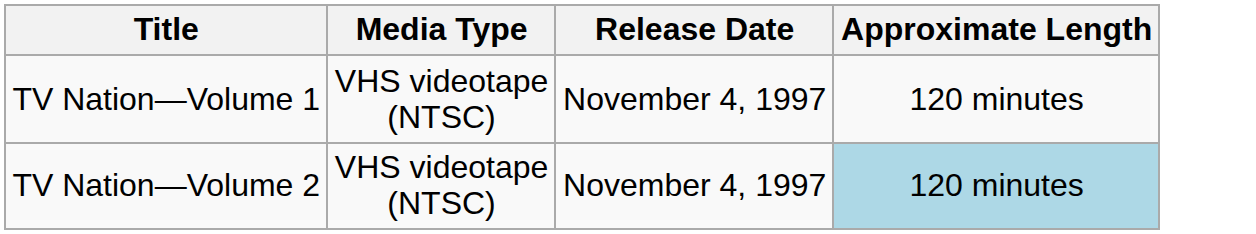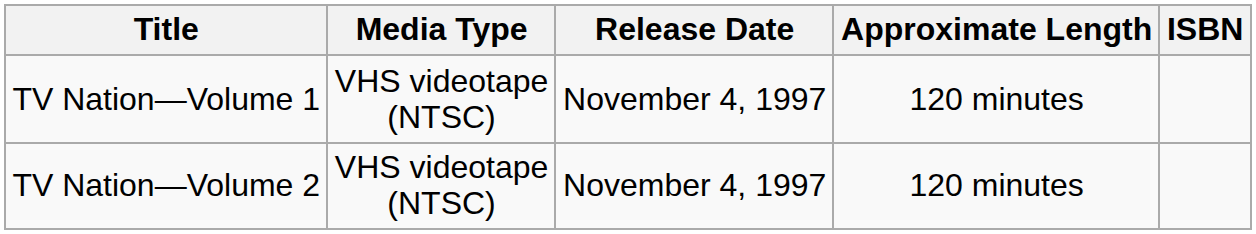 <table class="wikitable">
 <tr>
 <th>Title</th>
 <th>Media Type</th>
 <th>Release Date</th>
 <th>Approximate Length</th>
+<th>ISBN</th>
 </tr>
 <tr>
 <td align="center">TV Nation—Volume 1</td>
 <td align="center">VHS videotape<br>(NTSC)</td>
 <td align="center">November 4, 1997</td>
 <td align="center">120 minutes</td>
+<td align="center"></td>
 </tr>
 <tr>
 <td align="center">TV Nation—Volume 2</td>
 <td align="center">VHS videotape<br>(NTSC)</td>
 <td align="center">November 4, 1997</td>
-<td align="center" style="background: lightblue;">120 minutes</td>
+<td align="center">120 minutes</td>
+<td align="center"></td>
 </tr>
 </table>
